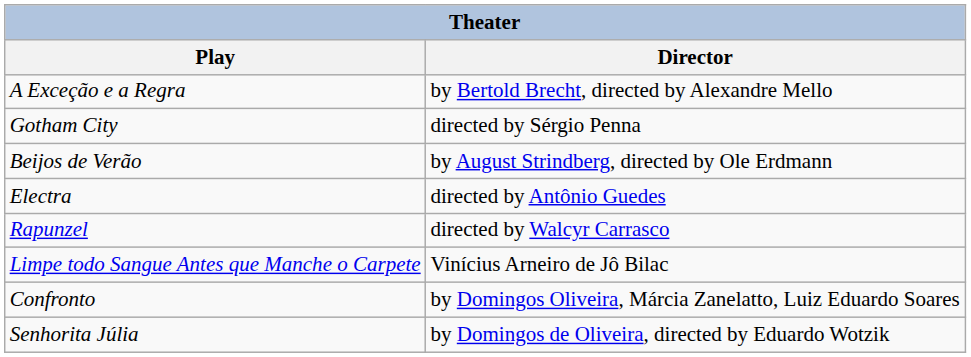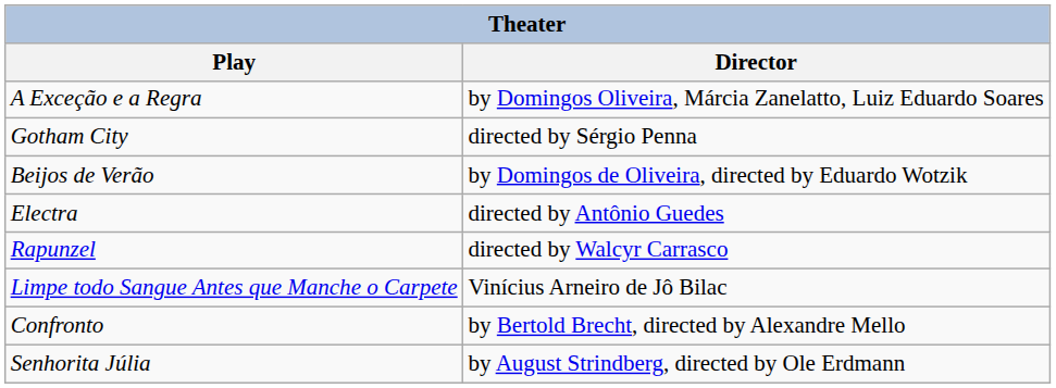 <table class="wikitable" style="font-size: 90%;">
 <tr>
 <th colspan="4" style="background: LightSteelBlue;">Theater</th>
 </tr>
 <tr>
 <th>Play</th>
 <th>Director</th>
 </tr>
 <tr>
 <td><em>A Exceção e a Regra</em></td>
-<td>by <a href='#'>Bertold Brecht</a>, directed by Alexandre Mello</td>
+<td>by <a href='#'>Domingos Oliveira</a>, Márcia Zanelatto, Luiz Eduardo Soares</td>
 </tr>
 <tr>
 <td><em>Gotham City</em></td>
 <td>directed by Sérgio Penna</td>
 </tr>
 <tr>
 <td><em>Beijos de Verão</em></td>
-<td>by <a href='#'>August Strindberg</a>, directed by  Ole Erdmann</td>
+<td>by <a href='#'>Domingos de Oliveira</a>, directed by Eduardo Wotzik</td>
 </tr>
 <tr>
 <td><em>Electra</em></td>
 <td>directed by <a href='#'>Antônio Guedes</a></td>
 </tr>
 <tr>
 <td><em><a href='#'>Rapunzel</a></em></td>
 <td>directed by <a href='#'>Walcyr Carrasco</a></td>
 </tr>
 <tr>
 <td><em><a href='#'>Limpe todo Sangue Antes que Manche o Carpete</a></em></td>
 <td>Vinícius Arneiro de Jô Bilac</td>
 </tr>
 <tr>
 <td><em>Confronto</em></td>
-<td>by <a href='#'>Domingos Oliveira</a>, Márcia Zanelatto, Luiz Eduardo Soares</td>
+<td>by <a href='#'>Bertold Brecht</a>, directed by Alexandre Mello</td>
 </tr>
 <tr>
 <td><em>Senhorita  Júlia</em></td>
-<td>by <a href='#'>Domingos de Oliveira</a>, directed by Eduardo Wotzik</td>
+<td>by <a href='#'>August Strindberg</a>, directed by  Ole Erdmann</td>
 </tr>
 </table>
